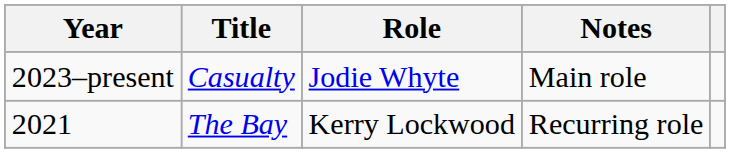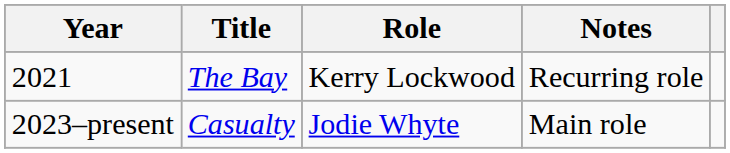 <table class="wikitable">
 <tr>
 <th>Year</th>
 <th>Title</th>
 <th>Role</th>
 <th>Notes</th>
 <th></th>
 </tr>
 <tr>
+<td>2021</td>
+<td><em><a href='#'>The Bay</a></em></td>
+<td>Kerry Lockwood</td>
+<td>Recurring role</td>
+<td align="center"></td>
+</tr>
+<tr>
 <td>2023–present</td>
 <td><em><a href='#'>Casualty</a></em></td>
 <td><a href='#'>Jodie Whyte</a></td>
 <td>Main role</td>
 <td align="center"></td>
 </tr>
-<tr>
-<td>2021</td>
-<td><em><a href='#'>The Bay</a></em></td>
-<td>Kerry Lockwood</td>
-<td>Recurring role</td>
-<td align="center"></td>
-</tr>
 </table>
